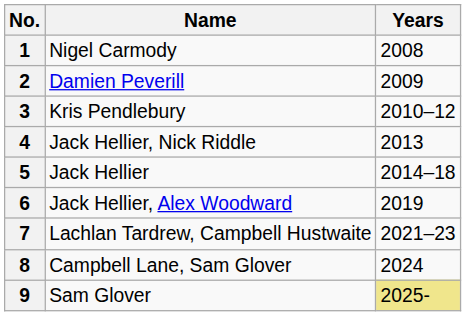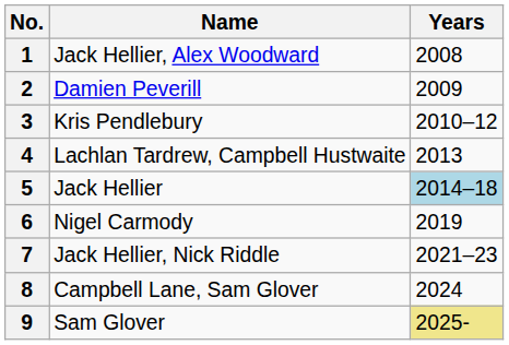 <table class="wikitable" style="text-align:left; font-size:95%">
 <tr>
 <th>No.</th>
 <th>Name</th>
 <th>Years</th>
 </tr>
 <tr>
 <th align=center>1</th>
-<td>Nigel Carmody</td>
+<td>Jack Hellier, <a href='#'>Alex Woodward</a></td>
 <td align=left>2008</td>
 </tr>
 <tr>
 <th align=center>2</th>
 <td><a href='#'>Damien Peverill</a></td>
 <td align=left>2009</td>
 </tr>
 <tr>
 <th align=center>3</th>
 <td>Kris Pendlebury</td>
 <td align=left>2010–12</td>
 </tr>
 <tr>
 <th align=center>4</th>
-<td>Jack Hellier, Nick Riddle</td>
+<td>Lachlan Tardrew, Campbell Hustwaite</td>
 <td align=left>2013</td>
 </tr>
 <tr>
 <th align=center>5</th>
 <td>Jack Hellier</td>
-<td align=left>2014–18</td>
+<td align=left style="background: lightblue;">2014–18</td>
 </tr>
 <tr>
 <th align=center>6</th>
-<td>Jack Hellier, <a href='#'>Alex Woodward</a></td>
+<td>Nigel Carmody</td>
 <td align=left>2019</td>
 </tr>
 <tr>
 <th align=center>7</th>
-<td>Lachlan Tardrew, Campbell Hustwaite</td>
+<td>Jack Hellier, Nick Riddle</td>
 <td align=left>2021–23</td>
 </tr>
 <tr>
 <th align=center>8</th>
 <td>Campbell Lane, Sam Glover</td>
 <td align=left>2024</td>
 </tr>
 <tr>
 <th align=center>9</th>
 <td>Sam Glover</td>
 <td align=left style="background: khaki;">2025-</td>
 </tr>
 </table>
